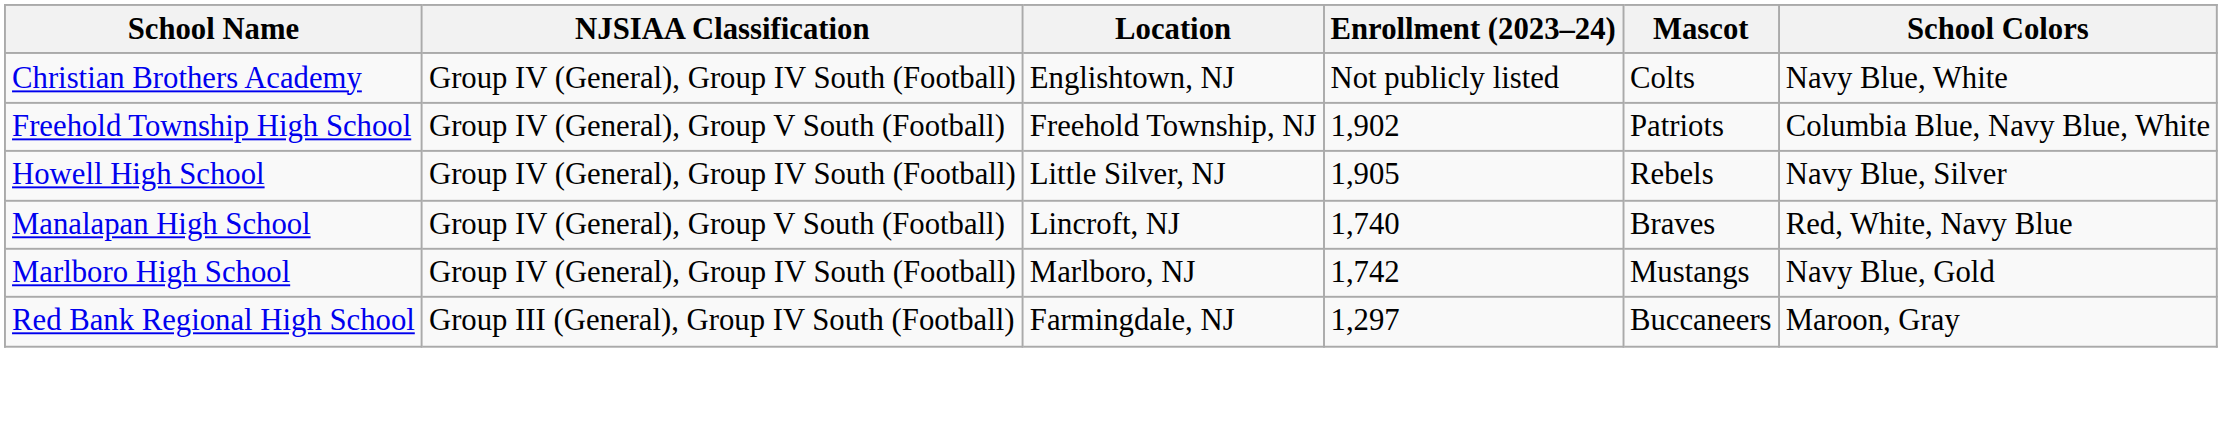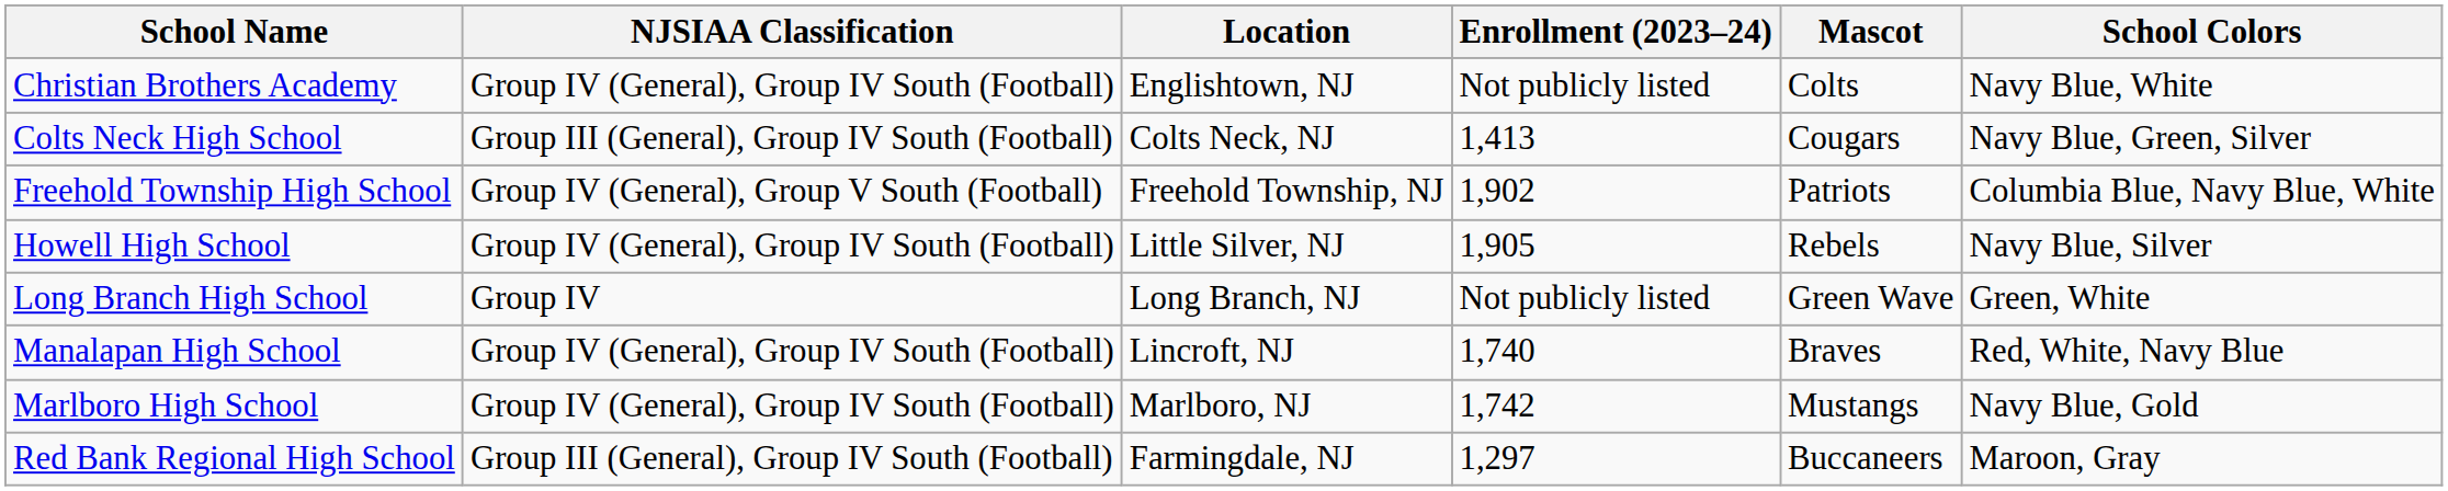 <table class="wikitable sortable">
 <tr>
 <th>School Name</th>
 <th>NJSIAA Classification</th>
 <th>Location</th>
 <th>Enrollment (2023–24)</th>
 <th>Mascot</th>
 <th>School Colors</th>
 </tr>
 <tr>
 <td><a href='#'>Christian Brothers Academy</a></td>
 <td>Group IV (General), Group IV South (Football)</td>
 <td>Englishtown, NJ</td>
 <td>Not publicly listed</td>
 <td>Colts</td>
 <td> Navy Blue,  White</td>
 </tr>
 <tr>
+<td><a href='#'>Colts Neck High School</a></td>
+<td>Group III (General), Group IV South (Football)</td>
+<td>Colts Neck, NJ</td>
+<td>1,413</td>
+<td>Cougars</td>
+<td> Navy Blue,  Green,  Silver</td>
+</tr>
+<tr>
 <td><a href='#'>Freehold Township High School</a></td>
 <td>Group IV (General), Group V South (Football)</td>
 <td>Freehold Township, NJ</td>
 <td>1,902</td>
 <td>Patriots</td>
 <td> Columbia Blue,  Navy Blue,  White</td>
 </tr>
 <tr>
 <td><a href='#'>Howell High School</a></td>
 <td>Group IV (General), Group IV South (Football)</td>
 <td>Little Silver, NJ</td>
 <td>1,905</td>
 <td>Rebels</td>
 <td> Navy Blue,  Silver</td>
 </tr>
 <tr>
+<td><a href='#'>Long Branch High School</a></td>
+<td>Group IV</td>
+<td>Long Branch, NJ</td>
+<td>Not publicly listed</td>
+<td>Green Wave</td>
+<td> Green,  White</td>
+</tr>
+<tr>
 <td><a href='#'>Manalapan High School</a></td>
-<td>Group IV (General), Group V South (Football)</td>
+<td>Group IV (General), Group IV South (Football)</td>
 <td>Lincroft, NJ</td>
 <td>1,740</td>
 <td>Braves</td>
 <td> Red,  White,  Navy Blue</td>
 </tr>
 <tr>
 <td><a href='#'>Marlboro High School</a></td>
 <td>Group IV (General), Group IV South (Football)</td>
 <td>Marlboro, NJ</td>
 <td>1,742</td>
 <td>Mustangs</td>
 <td> Navy Blue,  Gold</td>
 </tr>
 <tr>
 <td><a href='#'>Red Bank Regional High School</a></td>
 <td>Group III (General), Group IV South (Football)</td>
 <td>Farmingdale, NJ</td>
 <td>1,297</td>
 <td>Buccaneers</td>
 <td> Maroon,  Gray</td>
 </tr>
 </table>
